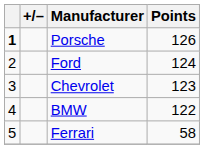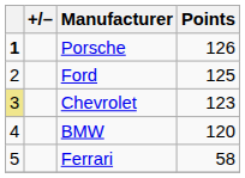 <table class="wikitable" style="font-size: 95%;">
 <tr>
 <th scope="col"></th>
 <th scope="col">+/–</th>
 <th scope="col">Manufacturer</th>
 <th scope="col">Points</th>
 </tr>
 <tr>
 <td align=center><strong>1</strong></td>
 <td align="left"></td>
 <td> <a href='#'>Porsche</a></td>
 <td align=right>126</td>
 </tr>
 <tr>
 <td align=center>2</td>
 <td align="left"></td>
 <td> <a href='#'>Ford</a></td>
-<td align=right>124</td>
+<td align=right>125</td>
 </tr>
 <tr>
-<td align=center>3</td>
+<td align=center style="background: khaki;">3</td>
 <td align="left"></td>
 <td> <a href='#'>Chevrolet</a></td>
 <td align=right>123</td>
 </tr>
 <tr>
 <td align=center>4</td>
 <td align="left"></td>
 <td> <a href='#'>BMW</a></td>
-<td align=right>122</td>
+<td align=right>120</td>
 </tr>
 <tr>
 <td align=center>5</td>
 <td align="left"></td>
 <td> <a href='#'>Ferrari</a></td>
 <td align=right>58</td>
 </tr>
 <tr>
 </tr>
 </table>
